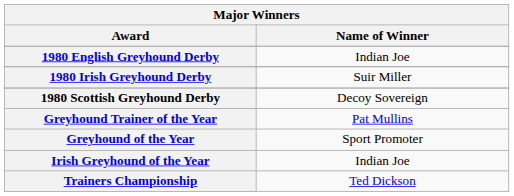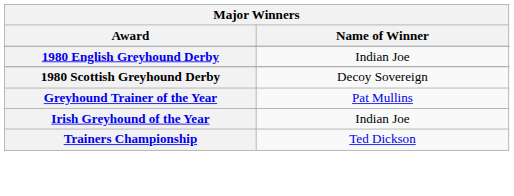 <table class="wikitable">
 <tr>
 <th colspan="2">Major Winners</th>
 </tr>
 <tr>
 <th width=300>Award</th>
 <th width=300>Name of Winner</th>
 </tr>
 <tr>
 </tr>
 <tr align=center>
 <th><a href='#'>1980 English Greyhound Derby</a></th>
 <td>Indian Joe </td>
 </tr>
 <tr>
 </tr>
-<tr align=center>
-<th><a href='#'>1980 Irish Greyhound Derby</a></th>
-<td>Suir Miller </td>
-</tr>
 <tr>
 </tr>
 <tr align=center>
 <th>1980 Scottish Greyhound Derby</th>
 <td>Decoy Sovereign </td>
 </tr>
 <tr align=center>
 <th><a href='#'>Greyhound Trainer of the Year</a></th>
 <td><a href='#'>Pat Mullins</a></td>
 </tr>
 <tr align=center>
-<th><a href='#'>Greyhound of the Year</a></th>
-<td>Sport Promoter</td>
-</tr>
-<tr align=center>
 <th><a href='#'>Irish Greyhound of the Year</a></th>
 <td>Indian Joe</td>
 </tr>
 <tr align=center>
 <th><a href='#'>Trainers Championship</a></th>
 <td><a href='#'>Ted Dickson</a></td>
 </tr>
 </table>
